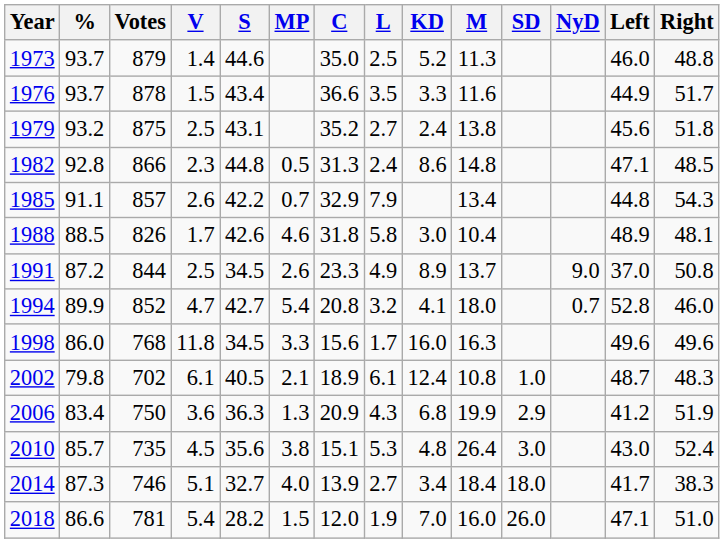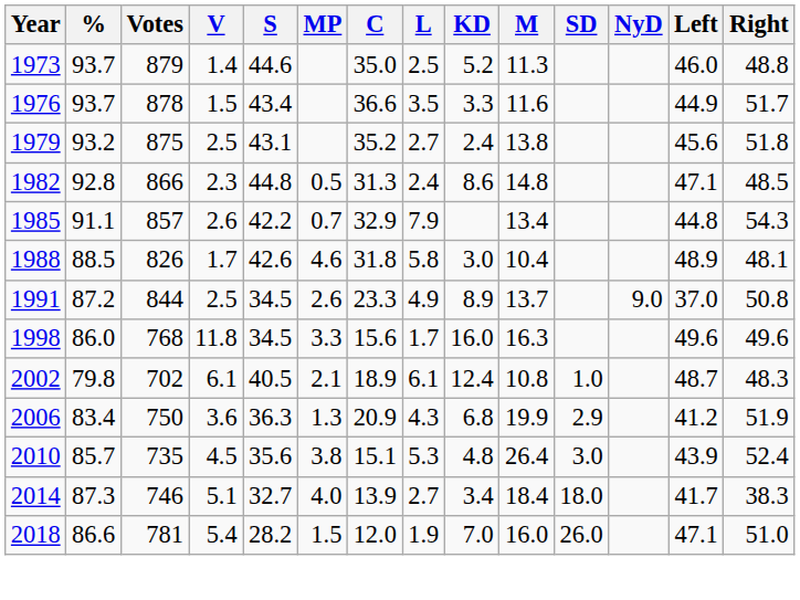 <table class="wikitable sortable" style=text-align:right>
 <tr>
 <th>Year</th>
 <th>%</th>
 <th>Votes</th>
 <th><a href='#'>V</a></th>
 <th><a href='#'>S</a></th>
 <th><a href='#'>MP</a></th>
 <th><a href='#'>C</a></th>
 <th><a href='#'>L</a></th>
 <th><a href='#'>KD</a></th>
 <th><a href='#'>M</a></th>
 <th><a href='#'>SD</a></th>
 <th><a href='#'>NyD</a></th>
 <th>Left</th>
 <th>Right</th>
 </tr>
 <tr>
 <td align=left><a href='#'>1973</a></td>
 <td>93.7</td>
 <td>879</td>
 <td>1.4</td>
 <td>44.6</td>
 <td></td>
 <td>35.0</td>
 <td>2.5</td>
 <td>5.2</td>
 <td>11.3</td>
 <td></td>
 <td></td>
 <td>46.0</td>
 <td>48.8</td>
 </tr>
 <tr>
 <td align=left><a href='#'>1976</a></td>
 <td>93.7</td>
 <td>878</td>
 <td>1.5</td>
 <td>43.4</td>
 <td></td>
 <td>36.6</td>
 <td>3.5</td>
 <td>3.3</td>
 <td>11.6</td>
 <td></td>
 <td></td>
 <td>44.9</td>
 <td>51.7</td>
 </tr>
 <tr>
 <td align=left><a href='#'>1979</a></td>
 <td>93.2</td>
 <td>875</td>
 <td>2.5</td>
 <td>43.1</td>
 <td></td>
 <td>35.2</td>
 <td>2.7</td>
 <td>2.4</td>
 <td>13.8</td>
 <td></td>
 <td></td>
 <td>45.6</td>
 <td>51.8</td>
 </tr>
 <tr>
 <td align=left><a href='#'>1982</a></td>
 <td>92.8</td>
 <td>866</td>
 <td>2.3</td>
 <td>44.8</td>
 <td>0.5</td>
 <td>31.3</td>
 <td>2.4</td>
 <td>8.6</td>
 <td>14.8</td>
 <td></td>
 <td></td>
 <td>47.1</td>
 <td>48.5</td>
 </tr>
 <tr>
 <td align=left><a href='#'>1985</a></td>
 <td>91.1</td>
 <td>857</td>
 <td>2.6</td>
 <td>42.2</td>
 <td>0.7</td>
 <td>32.9</td>
 <td>7.9</td>
 <td></td>
 <td>13.4</td>
 <td></td>
 <td></td>
 <td>44.8</td>
 <td>54.3</td>
 </tr>
 <tr>
 <td align=left><a href='#'>1988</a></td>
 <td>88.5</td>
 <td>826</td>
 <td>1.7</td>
 <td>42.6</td>
 <td>4.6</td>
 <td>31.8</td>
 <td>5.8</td>
 <td>3.0</td>
 <td>10.4</td>
 <td></td>
 <td></td>
 <td>48.9</td>
 <td>48.1</td>
 </tr>
 <tr>
 <td align=left><a href='#'>1991</a></td>
 <td>87.2</td>
 <td>844</td>
 <td>2.5</td>
 <td>34.5</td>
 <td>2.6</td>
 <td>23.3</td>
 <td>4.9</td>
 <td>8.9</td>
 <td>13.7</td>
 <td></td>
 <td>9.0</td>
 <td>37.0</td>
 <td>50.8</td>
 </tr>
 <tr>
-<td align=left><a href='#'>1994</a></td>
-<td>89.9</td>
-<td>852</td>
-<td>4.7</td>
-<td>42.7</td>
-<td>5.4</td>
-<td>20.8</td>
-<td>3.2</td>
-<td>4.1</td>
-<td>18.0</td>
-<td></td>
-<td>0.7</td>
-<td>52.8</td>
-<td>46.0</td>
-</tr>
-<tr>
 <td align=left><a href='#'>1998</a></td>
 <td>86.0</td>
 <td>768</td>
 <td>11.8</td>
 <td>34.5</td>
 <td>3.3</td>
 <td>15.6</td>
 <td>1.7</td>
 <td>16.0</td>
 <td>16.3</td>
 <td></td>
 <td></td>
 <td>49.6</td>
 <td>49.6</td>
 </tr>
 <tr>
 <td align=left><a href='#'>2002</a></td>
 <td>79.8</td>
 <td>702</td>
 <td>6.1</td>
 <td>40.5</td>
 <td>2.1</td>
 <td>18.9</td>
 <td>6.1</td>
 <td>12.4</td>
 <td>10.8</td>
 <td>1.0</td>
 <td></td>
 <td>48.7</td>
 <td>48.3</td>
 </tr>
 <tr>
 <td align=left><a href='#'>2006</a></td>
 <td>83.4</td>
 <td>750</td>
 <td>3.6</td>
 <td>36.3</td>
 <td>1.3</td>
 <td>20.9</td>
 <td>4.3</td>
 <td>6.8</td>
 <td>19.9</td>
 <td>2.9</td>
 <td></td>
 <td>41.2</td>
 <td>51.9</td>
 </tr>
 <tr>
 <td align=left><a href='#'>2010</a></td>
 <td>85.7</td>
 <td>735</td>
 <td>4.5</td>
 <td>35.6</td>
 <td>3.8</td>
 <td>15.1</td>
 <td>5.3</td>
 <td>4.8</td>
 <td>26.4</td>
 <td>3.0</td>
 <td></td>
-<td>43.0</td>
+<td>43.9</td>
 <td>52.4</td>
 </tr>
 <tr>
 <td align=left><a href='#'>2014</a></td>
 <td>87.3</td>
 <td>746</td>
 <td>5.1</td>
 <td>32.7</td>
 <td>4.0</td>
 <td>13.9</td>
 <td>2.7</td>
 <td>3.4</td>
 <td>18.4</td>
 <td>18.0</td>
 <td></td>
 <td>41.7</td>
 <td>38.3</td>
 </tr>
 <tr>
 <td align=left><a href='#'>2018</a></td>
 <td>86.6</td>
 <td>781</td>
 <td>5.4</td>
 <td>28.2</td>
 <td>1.5</td>
 <td>12.0</td>
 <td>1.9</td>
 <td>7.0</td>
 <td>16.0</td>
 <td>26.0</td>
 <td></td>
 <td>47.1</td>
 <td>51.0</td>
 </tr>
 </table>
